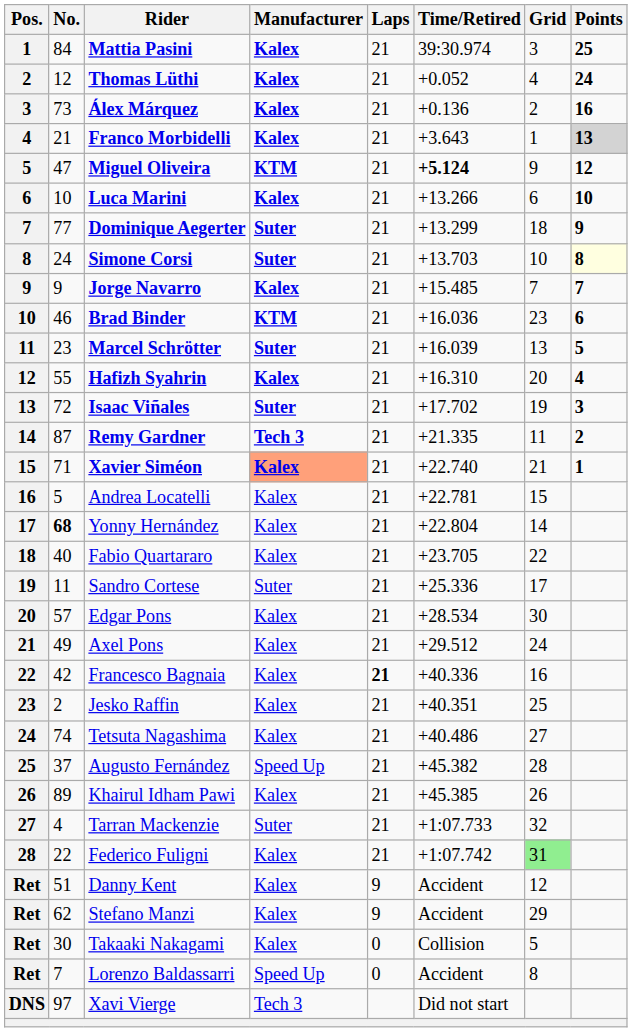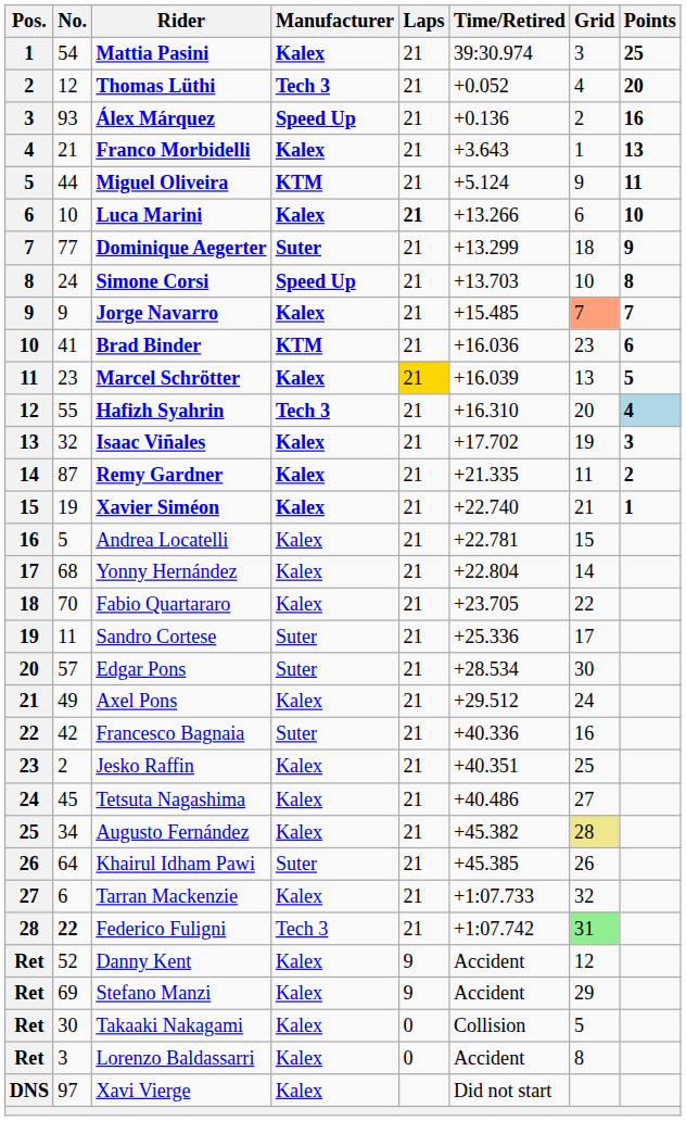 <table class="wikitable" style="font-size: 95%;">
 <tr>
 <th>Pos.</th>
 <th>No.</th>
 <th>Rider</th>
 <th>Manufacturer</th>
 <th>Laps</th>
 <th>Time/Retired</th>
 <th>Grid</th>
 <th>Points</th>
 </tr>
 <tr>
 <th>1</th>
-<td>84</td>
+<td>54</td>
 <td> <strong><a href='#'>Mattia Pasini</a></strong></td>
 <td><strong><a href='#'>Kalex</a></strong></td>
 <td>21</td>
 <td>39:30.974</td>
 <td>3</td>
 <td><strong>25</strong></td>
 </tr>
 <tr>
 <th>2</th>
 <td>12</td>
 <td> <strong><a href='#'>Thomas Lüthi</a></strong></td>
-<td><strong><a href='#'>Kalex</a></strong></td>
+<td><strong><a href='#'>Tech 3</a></strong></td>
 <td>21</td>
 <td>+0.052</td>
 <td>4</td>
-<td><strong>24</strong></td>
+<td><strong>20</strong></td>
 </tr>
 <tr>
 <th>3</th>
-<td>73</td>
+<td>93</td>
 <td> <strong><a href='#'>Álex Márquez</a></strong></td>
-<td><strong><a href='#'>Kalex</a></strong></td>
+<td><strong><a href='#'>Speed Up</a></strong></td>
 <td>21</td>
 <td>+0.136</td>
 <td>2</td>
 <td><strong>16</strong></td>
 </tr>
 <tr>
 <th>4</th>
 <td>21</td>
 <td> <strong><a href='#'>Franco Morbidelli</a></strong></td>
 <td><strong><a href='#'>Kalex</a></strong></td>
 <td>21</td>
 <td>+3.643</td>
 <td>1</td>
-<td style="background: lightgrey;"><strong>13</strong></td>
+<td><strong>13</strong></td>
 </tr>
 <tr>
 <th>5</th>
-<td>47</td>
+<td>44</td>
 <td> <strong><a href='#'>Miguel Oliveira</a></strong></td>
 <td><strong><a href='#'>KTM</a></strong></td>
 <td>21</td>
-<td><strong>+5.124</strong></td>
+<td>+5.124</td>
 <td>9</td>
-<td><strong>12</strong></td>
+<td><strong>11</strong></td>
 </tr>
 <tr>
 <th>6</th>
 <td>10</td>
 <td> <strong><a href='#'>Luca Marini</a></strong></td>
 <td><strong><a href='#'>Kalex</a></strong></td>
-<td>21</td>
+<td><strong>21</strong></td>
 <td>+13.266</td>
 <td>6</td>
 <td><strong>10</strong></td>
 </tr>
 <tr>
 <th>7</th>
 <td>77</td>
 <td> <strong><a href='#'>Dominique Aegerter</a></strong></td>
 <td><strong><a href='#'>Suter</a></strong></td>
 <td>21</td>
 <td>+13.299</td>
 <td>18</td>
 <td><strong>9</strong></td>
 </tr>
 <tr>
 <th>8</th>
 <td>24</td>
 <td> <strong><a href='#'>Simone Corsi</a></strong></td>
-<td><strong><a href='#'>Suter</a></strong></td>
+<td><strong><a href='#'>Speed Up</a></strong></td>
 <td>21</td>
 <td>+13.703</td>
 <td>10</td>
-<td style="background: lightyellow;"><strong>8</strong></td>
+<td><strong>8</strong></td>
 </tr>
 <tr>
 <th>9</th>
 <td>9</td>
 <td> <strong><a href='#'>Jorge Navarro</a></strong></td>
 <td><strong><a href='#'>Kalex</a></strong></td>
 <td>21</td>
 <td>+15.485</td>
-<td>7</td>
+<td style="background: lightsalmon;">7</td>
 <td><strong>7</strong></td>
 </tr>
 <tr>
 <th>10</th>
-<td>46</td>
+<td>41</td>
 <td> <strong><a href='#'>Brad Binder</a></strong></td>
 <td><strong><a href='#'>KTM</a></strong></td>
 <td>21</td>
 <td>+16.036</td>
 <td>23</td>
 <td><strong>6</strong></td>
 </tr>
 <tr>
 <th>11</th>
 <td>23</td>
 <td> <strong><a href='#'>Marcel Schrötter</a></strong></td>
-<td><strong><a href='#'>Suter</a></strong></td>
-<td>21</td>
+<td><strong><a href='#'>Kalex</a></strong></td>
+<td style="background: gold;">21</td>
 <td>+16.039</td>
 <td>13</td>
 <td><strong>5</strong></td>
 </tr>
 <tr>
 <th>12</th>
 <td>55</td>
 <td> <strong><a href='#'>Hafizh Syahrin</a></strong></td>
-<td><strong><a href='#'>Kalex</a></strong></td>
+<td><strong><a href='#'>Tech 3</a></strong></td>
 <td>21</td>
 <td>+16.310</td>
 <td>20</td>
-<td><strong>4</strong></td>
+<td style="background: lightblue;"><strong>4</strong></td>
 </tr>
 <tr>
 <th>13</th>
-<td>72</td>
+<td>32</td>
 <td> <strong><a href='#'>Isaac Viñales</a></strong></td>
-<td><strong><a href='#'>Suter</a></strong></td>
+<td><strong><a href='#'>Kalex</a></strong></td>
 <td>21</td>
 <td>+17.702</td>
 <td>19</td>
 <td><strong>3</strong></td>
 </tr>
 <tr>
 <th>14</th>
 <td>87</td>
 <td> <strong><a href='#'>Remy Gardner</a></strong></td>
-<td><strong><a href='#'>Tech 3</a></strong></td>
+<td><strong><a href='#'>Kalex</a></strong></td>
 <td>21</td>
 <td>+21.335</td>
 <td>11</td>
 <td><strong>2</strong></td>
 </tr>
 <tr>
 <th>15</th>
-<td>71</td>
+<td>19</td>
 <td> <strong><a href='#'>Xavier Siméon</a></strong></td>
-<td style="background: lightsalmon;"><strong><a href='#'>Kalex</a></strong></td>
+<td><strong><a href='#'>Kalex</a></strong></td>
 <td>21</td>
 <td>+22.740</td>
 <td>21</td>
 <td><strong>1</strong></td>
 </tr>
 <tr>
 <th>16</th>
 <td>5</td>
 <td> <a href='#'>Andrea Locatelli</a></td>
 <td><a href='#'>Kalex</a></td>
 <td>21</td>
 <td>+22.781</td>
 <td>15</td>
 <td></td>
 </tr>
 <tr>
 <th>17</th>
-<td><strong>68</strong></td>
+<td>68</td>
 <td> <a href='#'>Yonny Hernández</a></td>
 <td><a href='#'>Kalex</a></td>
 <td>21</td>
 <td>+22.804</td>
 <td>14</td>
 <td></td>
 </tr>
 <tr>
 <th>18</th>
-<td>40</td>
+<td>70</td>
 <td> <a href='#'>Fabio Quartararo</a></td>
 <td><a href='#'>Kalex</a></td>
 <td>21</td>
 <td>+23.705</td>
 <td>22</td>
 <td></td>
 </tr>
 <tr>
 <th>19</th>
 <td>11</td>
 <td> <a href='#'>Sandro Cortese</a></td>
 <td><a href='#'>Suter</a></td>
 <td>21</td>
 <td>+25.336</td>
 <td>17</td>
 <td></td>
 </tr>
 <tr>
 <th>20</th>
 <td>57</td>
 <td> <a href='#'>Edgar Pons</a></td>
-<td><a href='#'>Kalex</a></td>
+<td><a href='#'>Suter</a></td>
 <td>21</td>
 <td>+28.534</td>
 <td>30</td>
 <td></td>
 </tr>
 <tr>
 <th>21</th>
 <td>49</td>
 <td> <a href='#'>Axel Pons</a></td>
 <td><a href='#'>Kalex</a></td>
 <td>21</td>
 <td>+29.512</td>
 <td>24</td>
 <td></td>
 </tr>
 <tr>
 <th>22</th>
 <td>42</td>
 <td> <a href='#'>Francesco Bagnaia</a></td>
-<td><a href='#'>Kalex</a></td>
-<td><strong>21</strong></td>
+<td><a href='#'>Suter</a></td>
+<td>21</td>
 <td>+40.336</td>
 <td>16</td>
 <td></td>
 </tr>
 <tr>
 <th>23</th>
 <td>2</td>
 <td> <a href='#'>Jesko Raffin</a></td>
 <td><a href='#'>Kalex</a></td>
 <td>21</td>
 <td>+40.351</td>
 <td>25</td>
 <td></td>
 </tr>
 <tr>
 <th>24</th>
-<td>74</td>
+<td>45</td>
 <td> <a href='#'>Tetsuta Nagashima</a></td>
 <td><a href='#'>Kalex</a></td>
 <td>21</td>
 <td>+40.486</td>
 <td>27</td>
 <td></td>
 </tr>
 <tr>
 <th>25</th>
-<td>37</td>
+<td>34</td>
 <td> <a href='#'>Augusto Fernández</a></td>
-<td><a href='#'>Speed Up</a></td>
+<td><a href='#'>Kalex</a></td>
 <td>21</td>
 <td>+45.382</td>
-<td>28</td>
+<td style="background: khaki;">28</td>
 <td></td>
 </tr>
 <tr>
 <th>26</th>
-<td>89</td>
+<td>64</td>
 <td> <a href='#'>Khairul Idham Pawi</a></td>
-<td><a href='#'>Kalex</a></td>
+<td><a href='#'>Suter</a></td>
 <td>21</td>
 <td>+45.385</td>
 <td>26</td>
 <td></td>
 </tr>
 <tr>
 <th>27</th>
-<td>4</td>
+<td>6</td>
 <td> <a href='#'>Tarran Mackenzie</a></td>
-<td><a href='#'>Suter</a></td>
+<td><a href='#'>Kalex</a></td>
 <td>21</td>
 <td>+1:07.733</td>
 <td>32</td>
 <td></td>
 </tr>
 <tr>
 <th>28</th>
-<td>22</td>
+<td><strong>22</strong></td>
 <td> <a href='#'>Federico Fuligni</a></td>
-<td><a href='#'>Kalex</a></td>
+<td><a href='#'>Tech 3</a></td>
 <td>21</td>
 <td>+1:07.742</td>
 <td style="background: lightgreen;">31</td>
 <td></td>
 </tr>
 <tr>
 <th>Ret</th>
-<td>51</td>
+<td>52</td>
 <td> <a href='#'>Danny Kent</a></td>
 <td><a href='#'>Kalex</a></td>
 <td>9</td>
 <td>Accident</td>
 <td>12</td>
 <td></td>
 </tr>
 <tr>
 <th>Ret</th>
-<td>62</td>
+<td>69</td>
 <td> <a href='#'>Stefano Manzi</a></td>
 <td><a href='#'>Kalex</a></td>
 <td>9</td>
 <td>Accident</td>
 <td>29</td>
 <td></td>
 </tr>
 <tr>
 <th>Ret</th>
 <td>30</td>
 <td> <a href='#'>Takaaki Nakagami</a></td>
 <td><a href='#'>Kalex</a></td>
 <td>0</td>
 <td>Collision</td>
 <td>5</td>
 <td></td>
 </tr>
 <tr>
 <th>Ret</th>
-<td>7</td>
+<td>3</td>
 <td> <a href='#'>Lorenzo Baldassarri</a></td>
-<td><a href='#'>Speed Up</a></td>
+<td><a href='#'>Kalex</a></td>
 <td>0</td>
 <td>Accident</td>
 <td>8</td>
 <td></td>
 </tr>
 <tr>
 <th>DNS</th>
 <td>97</td>
 <td> <a href='#'>Xavi Vierge</a></td>
-<td><a href='#'>Tech 3</a></td>
+<td><a href='#'>Kalex</a></td>
 <td></td>
 <td>Did not start</td>
 <td></td>
 <td></td>
 </tr>
 <tr>
 <th colspan=8></th>
 </tr>
 </table>
